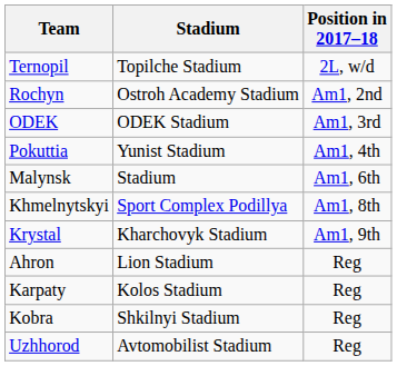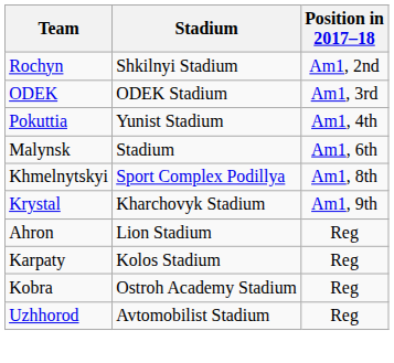 <table class="wikitable sortable" style="text-align: left;">
 <tr>
 <th>Team</th>
 <th>Stadium</th>
 <th>Position in<br><a href='#'>2017–18</a></th>
 </tr>
 <tr>
-<td><a href='#'>Ternopil</a></td>
-<td>Topilche Stadium</td>
-<td align="center"><a href='#'>2L</a>, w/d</td>
-</tr>
-<tr>
 <td><a href='#'>Rochyn</a></td>
-<td>Ostroh Academy Stadium</td>
+<td>Shkilnyi Stadium</td>
 <td align="center"><a href='#'>Am1</a>, 2nd</td>
 </tr>
 <tr>
 <td><a href='#'>ODEK</a></td>
 <td>ODEK Stadium</td>
 <td align="center"><a href='#'>Am1</a>, 3rd</td>
 </tr>
 <tr>
 <td><a href='#'>Pokuttia</a></td>
 <td>Yunist Stadium</td>
 <td align="center"><a href='#'>Am1</a>, 4th</td>
 </tr>
 <tr>
 <td>Malynsk</td>
 <td>Stadium</td>
 <td align="center"><a href='#'>Am1</a>, 6th</td>
 </tr>
 <tr>
 <td>Khmelnytskyi</td>
 <td><a href='#'>Sport Complex Podillya</a></td>
 <td align="center"><a href='#'>Am1</a>, 8th</td>
 </tr>
 <tr>
 <td><a href='#'>Krystal</a></td>
 <td>Kharchovyk Stadium</td>
 <td align="center"><a href='#'>Am1</a>, 9th</td>
 </tr>
 <tr>
 <td>Ahron</td>
 <td>Lion Stadium</td>
 <td align="center">Reg</td>
 </tr>
 <tr>
 <td>Karpaty</td>
 <td>Kolos Stadium</td>
 <td align="center">Reg</td>
 </tr>
 <tr>
 <td>Kobra</td>
-<td>Shkilnyi Stadium</td>
+<td>Ostroh Academy Stadium</td>
 <td align="center">Reg</td>
 </tr>
 <tr>
 <td><a href='#'>Uzhhorod</a></td>
 <td>Avtomobilist Stadium</td>
 <td align="center">Reg</td>
 </tr>
 </table>
